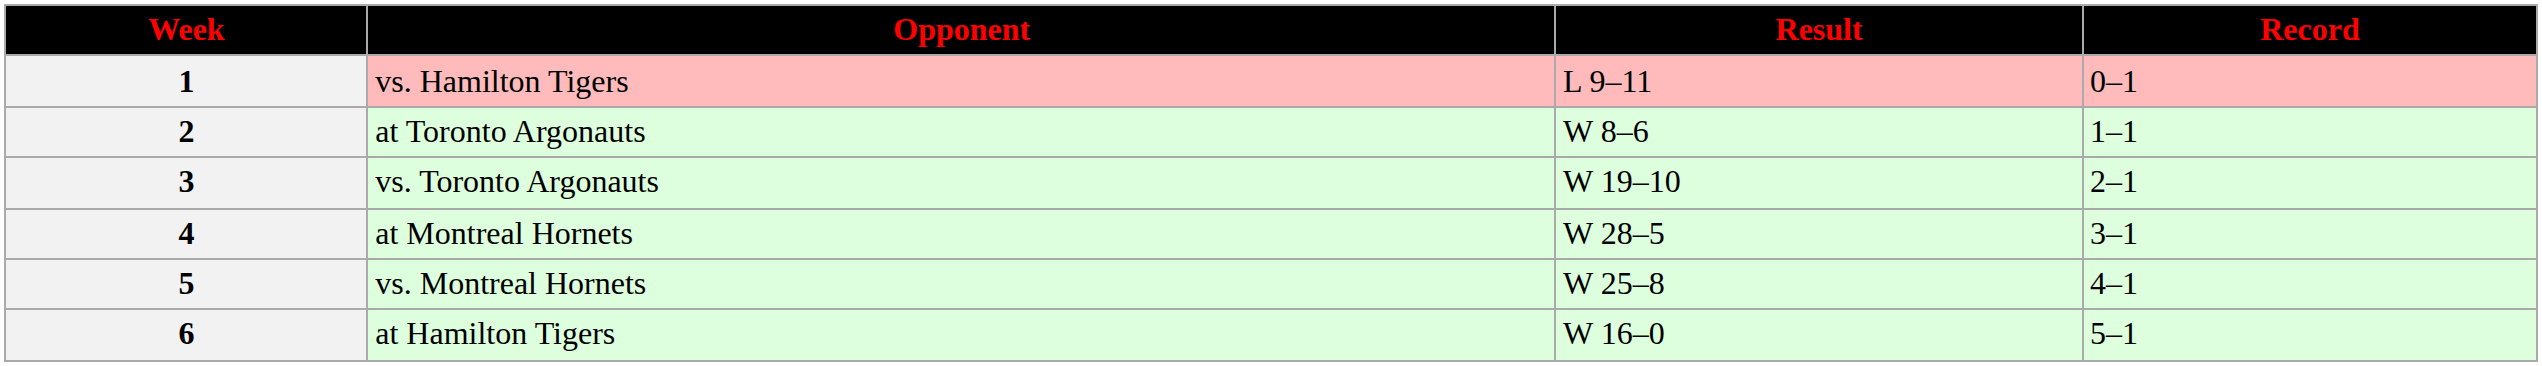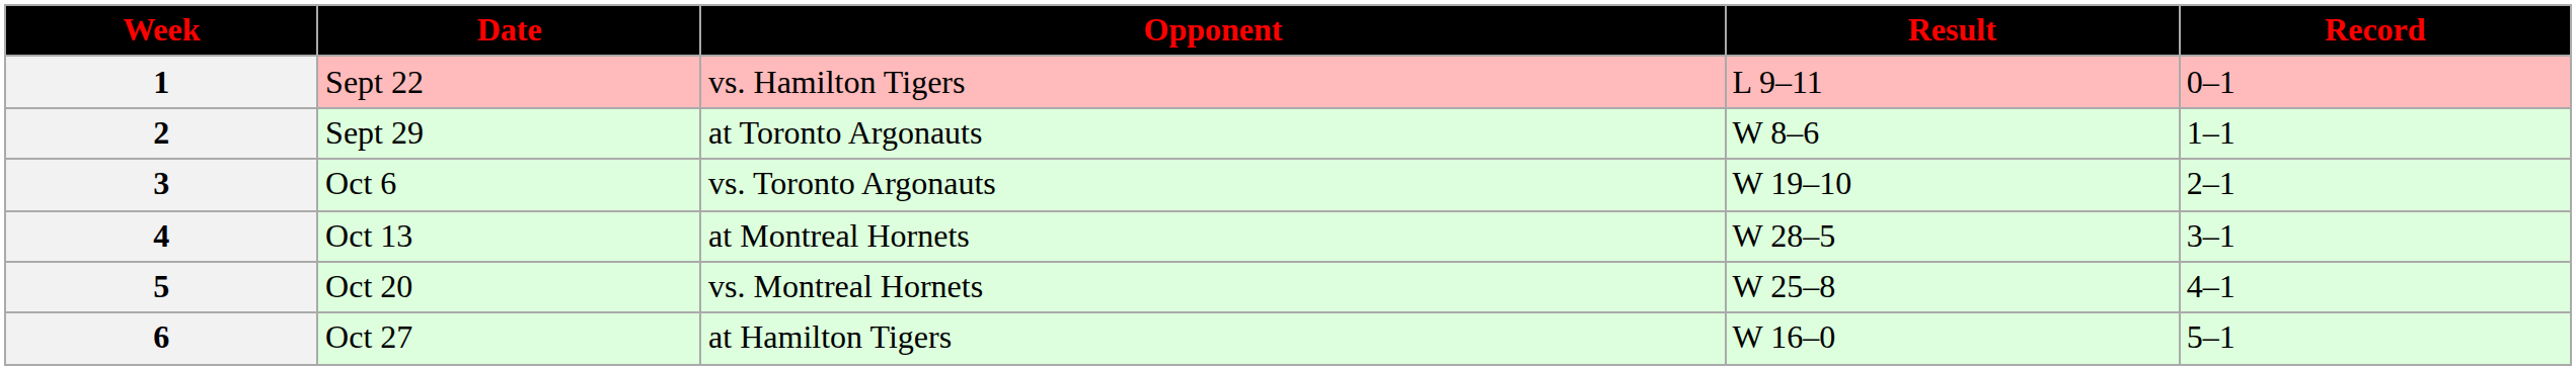 <table class="wikitable" width="80%">
 <tr align="center"  style="background:black;color:red;">
 <td><strong>Week</strong></td>
+<td><strong>Date</strong></td>
 <td><strong>Opponent</strong></td>
 <td><strong>Result</strong></td>
 <td><strong>Record</strong></td>
 </tr>
 <tr style="background:#ffbbbb">
 <th>1</th>
+<td>Sept 22</td>
 <td>vs. Hamilton Tigers</td>
 <td>L 9–11</td>
 <td>0–1</td>
 </tr>
 <tr style="background:#ddffdd">
 <th>2</th>
+<td>Sept 29</td>
 <td>at Toronto Argonauts</td>
 <td>W 8–6</td>
 <td>1–1</td>
 </tr>
 <tr style="background:#ddffdd">
 <th>3</th>
+<td>Oct 6</td>
 <td>vs. Toronto Argonauts</td>
 <td>W 19–10</td>
 <td>2–1</td>
 </tr>
 <tr style="background:#ddffdd">
 <th>4</th>
+<td>Oct 13</td>
 <td>at Montreal Hornets</td>
 <td>W 28–5</td>
 <td>3–1</td>
 </tr>
 <tr style="background:#ddffdd">
 <th>5</th>
+<td>Oct 20</td>
 <td>vs. Montreal Hornets</td>
 <td>W 25–8</td>
 <td>4–1</td>
 </tr>
 <tr style="background:#ddffdd">
 <th>6</th>
+<td>Oct 27</td>
 <td>at Hamilton Tigers</td>
 <td>W 16–0</td>
 <td>5–1</td>
 </tr>
 </table>
